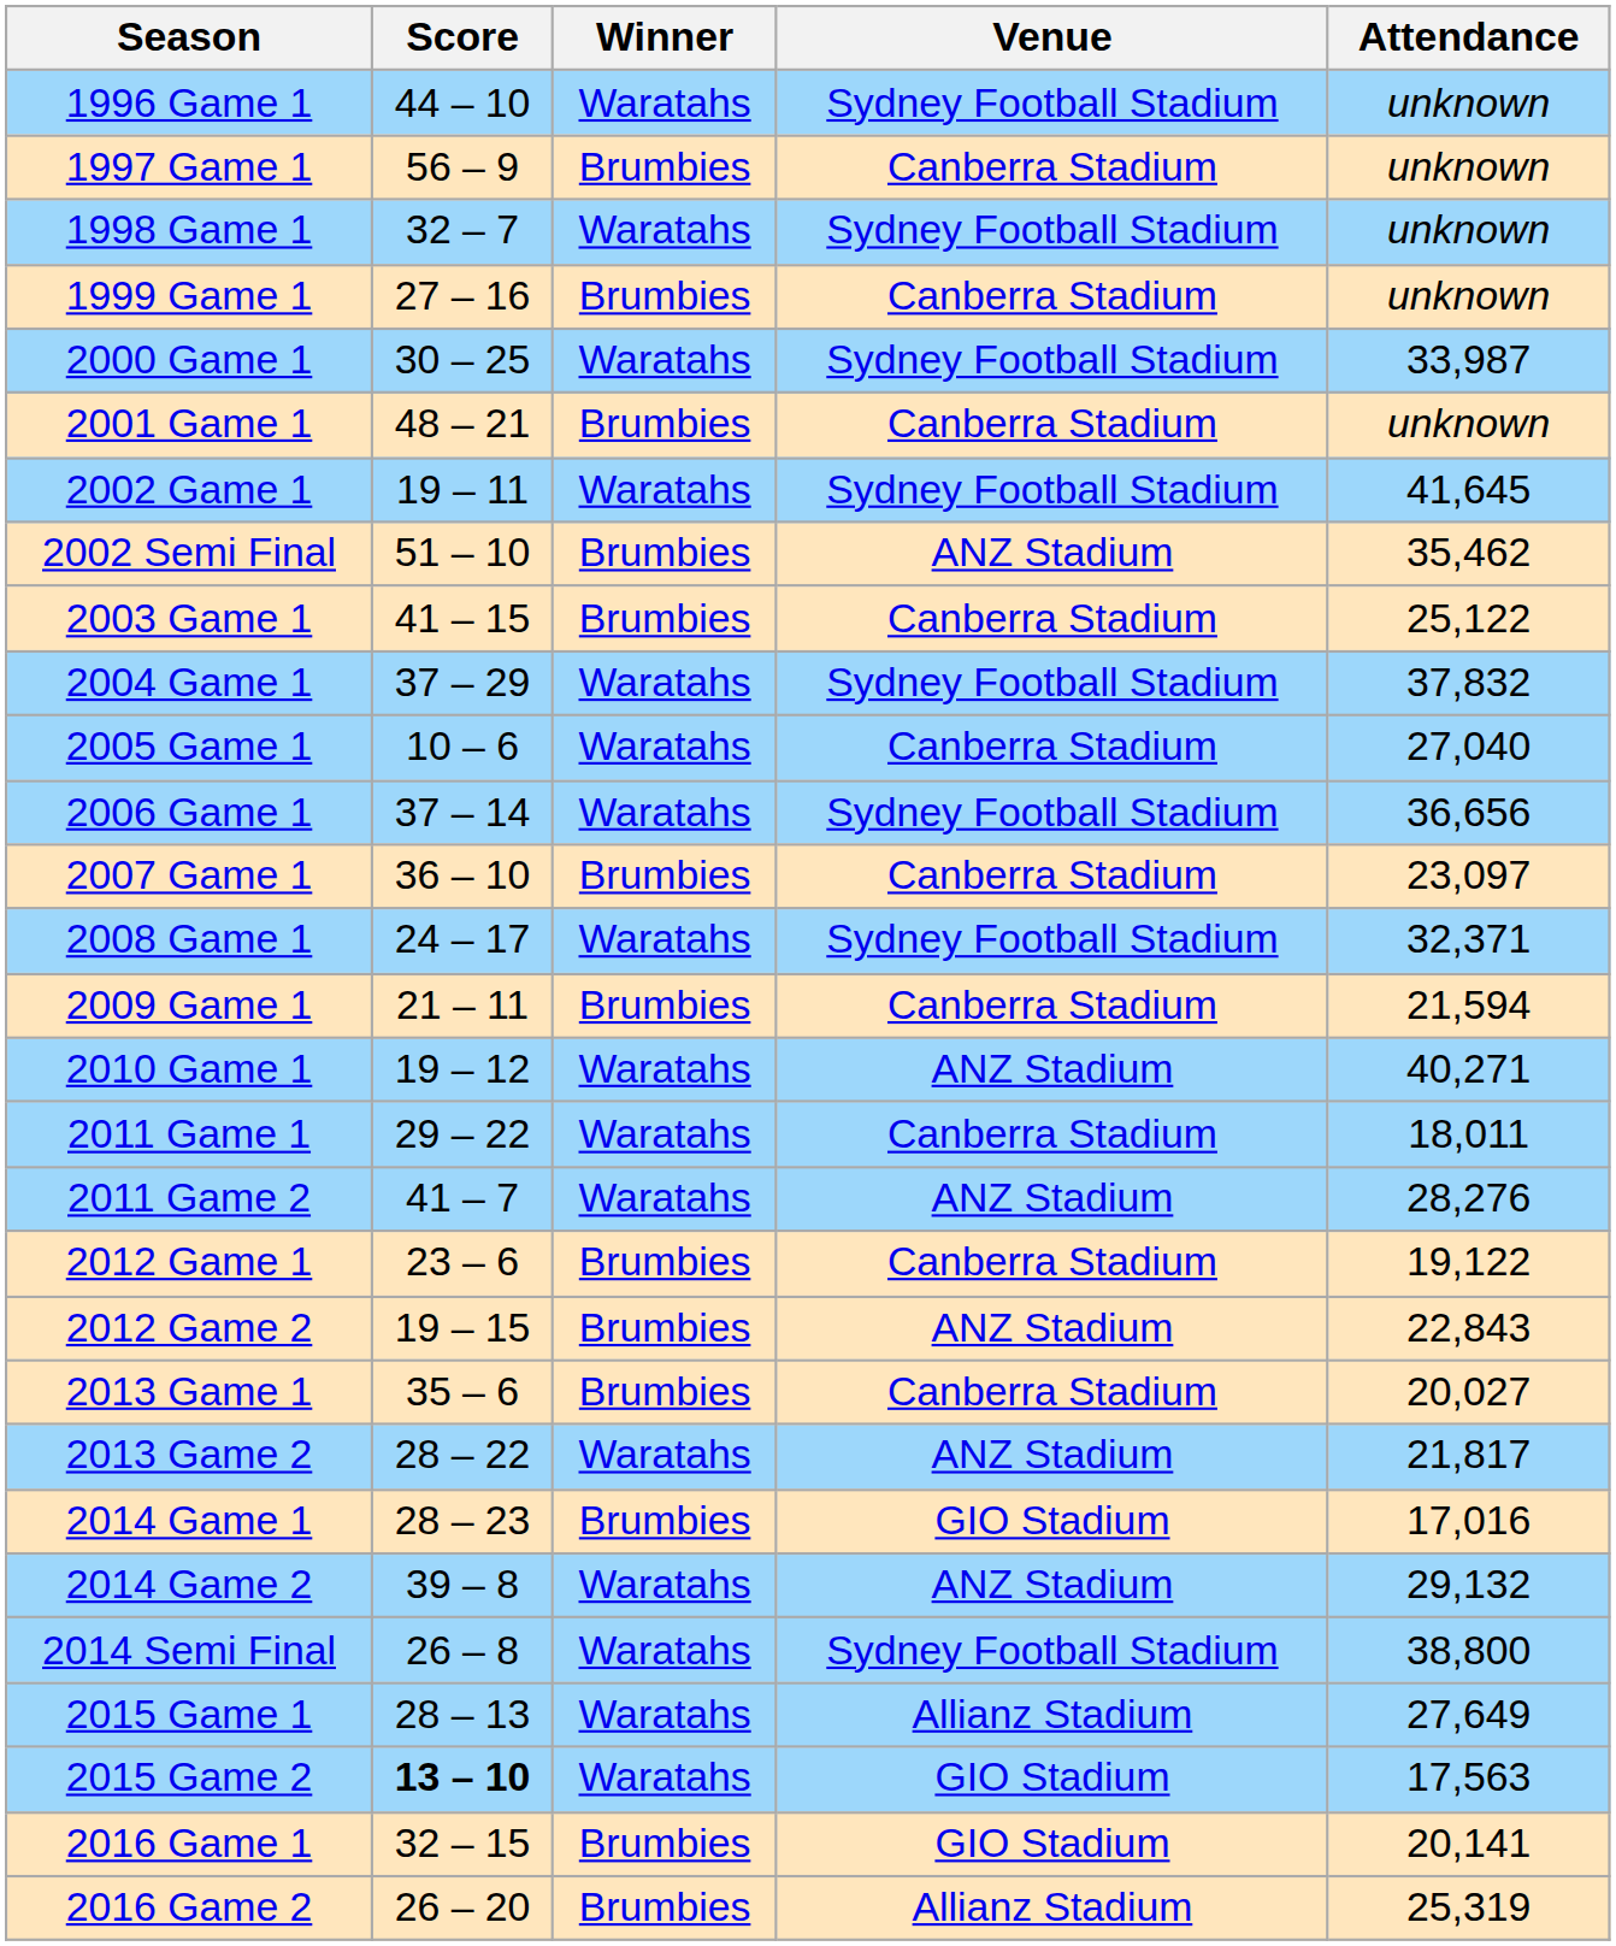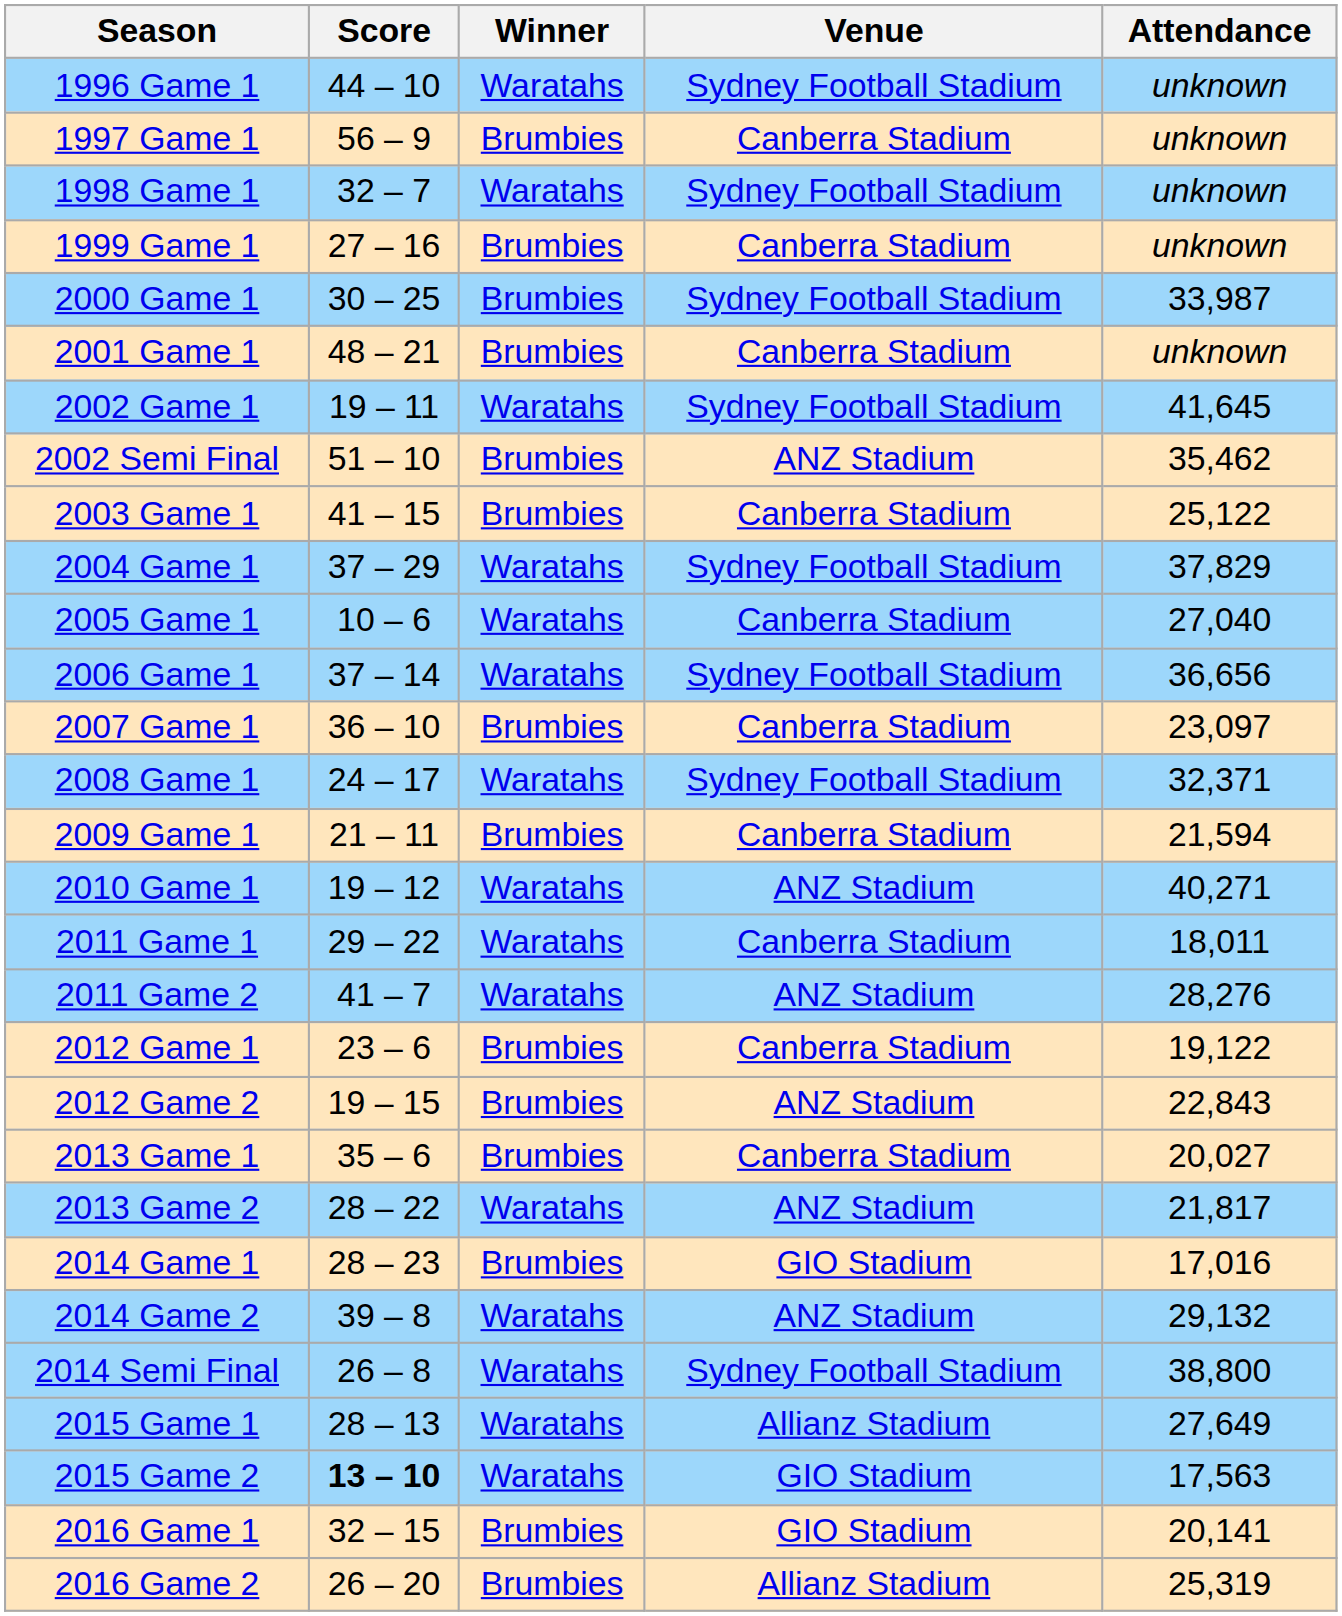 <table class="wikitable" width="50%" style="text-align: center">
 <tr>
 <th>Season</th>
 <th>Score</th>
 <th>Winner</th>
 <th>Venue</th>
 <th>Attendance</th>
 </tr>
 <tr bgcolor=#9dd7fb>
 <td><a href='#'>1996 Game 1</a></td>
 <td>44 – 10</td>
 <td><a href='#'>Waratahs</a></td>
 <td><a href='#'>Sydney Football Stadium</a></td>
 <td><em>unknown</em></td>
 </tr>
 <tr bgcolor=#FFE6BD>
 <td><a href='#'>1997 Game 1</a></td>
 <td>56 – 9</td>
 <td><a href='#'>Brumbies</a></td>
 <td><a href='#'>Canberra Stadium</a></td>
 <td><em>unknown</em></td>
 </tr>
 <tr bgcolor=#9dd7fb>
 <td><a href='#'>1998 Game 1</a></td>
 <td>32 – 7</td>
 <td><a href='#'>Waratahs</a></td>
 <td><a href='#'>Sydney Football Stadium</a></td>
 <td><em>unknown</em></td>
 </tr>
 <tr bgcolor=#FFE6BD>
 <td><a href='#'>1999 Game 1</a></td>
 <td>27 – 16</td>
 <td><a href='#'>Brumbies</a></td>
 <td><a href='#'>Canberra Stadium</a></td>
 <td><em>unknown</em></td>
 </tr>
 <tr bgcolor=#9dd7fb>
 <td><a href='#'>2000 Game 1</a></td>
 <td>30 – 25</td>
-<td><a href='#'>Waratahs</a></td>
+<td><a href='#'>Brumbies</a></td>
 <td><a href='#'>Sydney Football Stadium</a></td>
 <td>33,987</td>
 </tr>
 <tr bgcolor=#FFE6BD>
 <td><a href='#'>2001 Game 1</a></td>
 <td>48 – 21</td>
 <td><a href='#'>Brumbies</a></td>
 <td><a href='#'>Canberra Stadium</a></td>
 <td><em>unknown</em></td>
 </tr>
 <tr bgcolor=#9dd7fb>
 <td><a href='#'>2002 Game 1</a></td>
 <td>19 – 11</td>
 <td><a href='#'>Waratahs</a></td>
 <td><a href='#'>Sydney Football Stadium</a></td>
 <td>41,645</td>
 </tr>
 <tr bgcolor=#FFE6BD>
 <td><a href='#'>2002 Semi Final</a></td>
 <td>51 – 10</td>
 <td><a href='#'>Brumbies</a></td>
 <td><a href='#'>ANZ Stadium</a></td>
 <td>35,462</td>
 </tr>
 <tr bgcolor=#FFE6BD>
 <td><a href='#'>2003 Game 1</a></td>
 <td>41 – 15</td>
 <td><a href='#'>Brumbies</a></td>
 <td><a href='#'>Canberra Stadium</a></td>
 <td>25,122</td>
 </tr>
 <tr bgcolor=#9dd7fb>
 <td><a href='#'>2004 Game 1</a></td>
 <td>37 – 29</td>
 <td><a href='#'>Waratahs</a></td>
 <td><a href='#'>Sydney Football Stadium</a></td>
-<td>37,832</td>
+<td>37,829</td>
 </tr>
 <tr bgcolor=#9dd7fb>
 <td><a href='#'>2005 Game 1</a></td>
 <td>10 – 6</td>
 <td><a href='#'>Waratahs</a></td>
 <td><a href='#'>Canberra Stadium</a></td>
 <td>27,040</td>
 </tr>
 <tr bgcolor=#9dd7fb>
 <td><a href='#'>2006 Game 1</a></td>
 <td>37 – 14</td>
 <td><a href='#'>Waratahs</a></td>
 <td><a href='#'>Sydney Football Stadium</a></td>
 <td>36,656</td>
 </tr>
 <tr bgcolor=#FFE6BD>
 <td><a href='#'>2007 Game 1</a></td>
 <td>36 – 10</td>
 <td><a href='#'>Brumbies</a></td>
 <td><a href='#'>Canberra Stadium</a></td>
 <td>23,097</td>
 </tr>
 <tr bgcolor=#9dd7fb>
 <td><a href='#'>2008 Game 1</a></td>
 <td>24 – 17</td>
 <td><a href='#'>Waratahs</a></td>
 <td><a href='#'>Sydney Football Stadium</a></td>
 <td>32,371</td>
 </tr>
 <tr bgcolor=#FFE6BD>
 <td><a href='#'>2009 Game 1</a></td>
 <td>21 – 11</td>
 <td><a href='#'>Brumbies</a></td>
 <td><a href='#'>Canberra Stadium</a></td>
 <td>21,594</td>
 </tr>
 <tr bgcolor=#9dd7fb>
 <td><a href='#'>2010 Game 1</a></td>
 <td>19 – 12</td>
 <td><a href='#'>Waratahs</a></td>
 <td><a href='#'>ANZ Stadium</a></td>
 <td>40,271</td>
 </tr>
 <tr bgcolor=#9dd7fb>
 <td><a href='#'>2011 Game 1</a></td>
 <td>29 – 22</td>
 <td><a href='#'>Waratahs</a></td>
 <td><a href='#'>Canberra Stadium</a></td>
 <td>18,011</td>
 </tr>
 <tr bgcolor=#9dd7fb>
 <td><a href='#'>2011 Game 2</a></td>
 <td>41 – 7</td>
 <td><a href='#'>Waratahs</a></td>
 <td><a href='#'>ANZ Stadium</a></td>
 <td>28,276</td>
 </tr>
 <tr bgcolor=#FFE6BD>
 <td><a href='#'>2012 Game 1</a></td>
 <td>23 – 6</td>
 <td><a href='#'>Brumbies</a></td>
 <td><a href='#'>Canberra Stadium</a></td>
 <td>19,122</td>
 </tr>
 <tr bgcolor=#FFE6BD>
 <td><a href='#'>2012 Game 2</a></td>
 <td>19 – 15</td>
 <td><a href='#'>Brumbies</a></td>
 <td><a href='#'>ANZ Stadium</a></td>
 <td>22,843</td>
 </tr>
 <tr bgcolor=#FFE6BD>
 <td><a href='#'>2013 Game 1</a></td>
 <td>35 – 6</td>
 <td><a href='#'>Brumbies</a></td>
 <td><a href='#'>Canberra Stadium</a></td>
 <td>20,027</td>
 </tr>
 <tr bgcolor=#9dd7fb>
 <td><a href='#'>2013 Game 2</a></td>
 <td>28 – 22</td>
 <td><a href='#'>Waratahs</a></td>
 <td><a href='#'>ANZ Stadium</a></td>
 <td>21,817</td>
 </tr>
 <tr bgcolor=#FFE6BD>
 <td><a href='#'>2014 Game 1</a></td>
 <td>28 – 23</td>
 <td><a href='#'>Brumbies</a></td>
 <td><a href='#'>GIO Stadium</a></td>
 <td>17,016</td>
 </tr>
 <tr bgcolor=#9dd7fb>
 <td><a href='#'>2014 Game 2</a></td>
 <td>39 – 8</td>
 <td><a href='#'>Waratahs</a></td>
 <td><a href='#'>ANZ Stadium</a></td>
 <td>29,132</td>
 </tr>
 <tr bgcolor=#9dd7fb>
 <td><a href='#'>2014 Semi Final</a></td>
 <td>26 – 8</td>
 <td><a href='#'>Waratahs</a></td>
 <td><a href='#'>Sydney Football Stadium</a></td>
 <td>38,800</td>
 </tr>
 <tr bgcolor=#9dd7fb>
 <td><a href='#'>2015 Game 1</a></td>
 <td>28 – 13</td>
 <td><a href='#'>Waratahs</a></td>
 <td><a href='#'>Allianz Stadium</a></td>
 <td>27,649</td>
 </tr>
 <tr bgcolor=#9dd7fb>
 <td><a href='#'>2015 Game 2</a></td>
 <td><strong>13 – 10</strong></td>
 <td><a href='#'>Waratahs</a></td>
 <td><a href='#'>GIO Stadium</a></td>
 <td>17,563</td>
 </tr>
 <tr bgcolor=#FFE6BD>
 <td><a href='#'>2016 Game 1</a></td>
 <td>32 – 15</td>
 <td><a href='#'>Brumbies</a></td>
 <td><a href='#'>GIO Stadium</a></td>
 <td>20,141</td>
 </tr>
 <tr bgcolor=#FFE6BD>
 <td><a href='#'>2016 Game 2</a></td>
 <td>26 – 20</td>
 <td><a href='#'>Brumbies</a></td>
 <td><a href='#'>Allianz Stadium</a></td>
 <td>25,319</td>
 </tr>
 </table>
